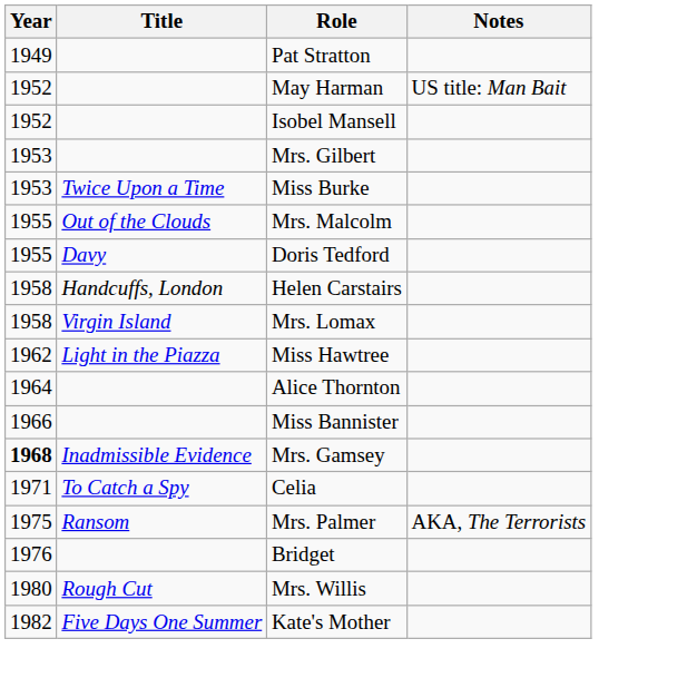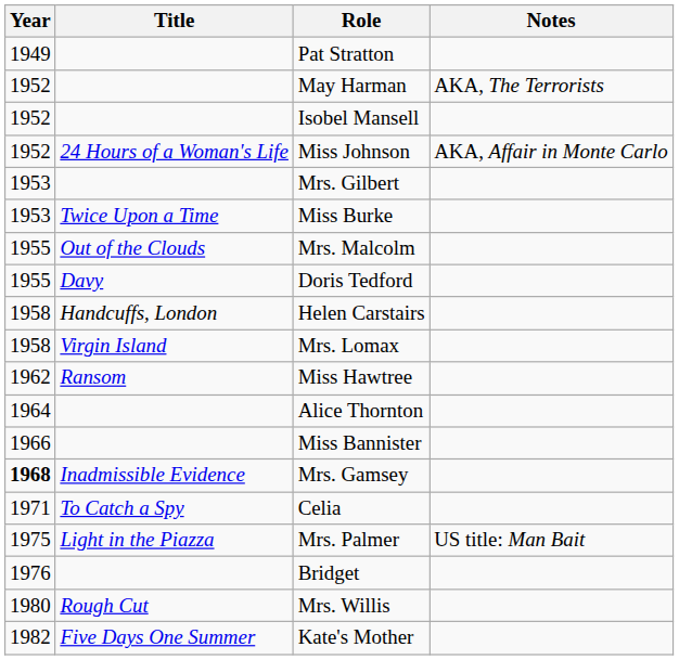 <table class="wikitable sortable">
 <tr>
 <th>Year</th>
 <th>Title</th>
 <th>Role</th>
 <th class="unsortable">Notes</th>
 </tr>
 <tr>
 <td>1949</td>
 <td><em></em></td>
 <td>Pat Stratton</td>
 <td></td>
 </tr>
 <tr>
 <td>1952</td>
 <td><em></em></td>
 <td>May Harman</td>
-<td>US title: <em>Man Bait</em></td>
+<td>AKA, <em>The Terrorists</em></td>
 </tr>
 <tr>
 <td>1952</td>
 <td><em></em></td>
 <td>Isobel Mansell</td>
 <td></td>
+</tr>
+<tr>
+<td>1952</td>
+<td><em><a href='#'>24 Hours of a Woman's Life</a></em></td>
+<td>Miss Johnson</td>
+<td>AKA, <em>Affair in Monte Carlo</em></td>
 </tr>
 <tr>
 <td>1953</td>
 <td><em></em></td>
 <td>Mrs. Gilbert</td>
 <td></td>
 </tr>
 <tr>
 <td>1953</td>
 <td><em><a href='#'>Twice Upon a Time</a></em></td>
 <td>Miss Burke</td>
 <td></td>
 </tr>
 <tr>
 <td>1955</td>
 <td><em><a href='#'>Out of the Clouds</a></em></td>
 <td>Mrs. Malcolm</td>
 <td></td>
 </tr>
 <tr>
 <td>1955</td>
 <td><em><a href='#'>Davy</a></em></td>
 <td>Doris Tedford</td>
 <td></td>
 </tr>
 <tr>
 <td>1958</td>
 <td><em>Handcuffs, London</em></td>
 <td>Helen Carstairs</td>
 <td></td>
 </tr>
 <tr>
 <td>1958</td>
 <td><em><a href='#'>Virgin Island</a></em></td>
 <td>Mrs. Lomax</td>
 <td></td>
 </tr>
 <tr>
 <td>1962</td>
-<td><em><a href='#'>Light in the Piazza</a></em></td>
+<td><em><a href='#'>Ransom</a></em></td>
 <td>Miss Hawtree</td>
 <td></td>
 </tr>
 <tr>
 <td>1964</td>
 <td><em></em></td>
 <td>Alice Thornton</td>
 <td></td>
 </tr>
 <tr>
 <td>1966</td>
 <td><em></em></td>
 <td>Miss Bannister</td>
 <td></td>
 </tr>
 <tr>
 <td><strong>1968</strong></td>
 <td><em><a href='#'>Inadmissible Evidence</a></em></td>
 <td>Mrs. Gamsey</td>
 <td></td>
 </tr>
 <tr>
 <td>1971</td>
 <td><em><a href='#'>To Catch a Spy</a></em></td>
 <td>Celia</td>
 <td></td>
 </tr>
 <tr>
 <td>1975</td>
-<td><em><a href='#'>Ransom</a></em></td>
+<td><em><a href='#'>Light in the Piazza</a></em></td>
 <td>Mrs. Palmer</td>
-<td>AKA, <em>The Terrorists</em></td>
+<td>US title: <em>Man Bait</em></td>
 </tr>
 <tr>
 <td>1976</td>
 <td><em></em></td>
 <td>Bridget</td>
 <td></td>
 </tr>
 <tr>
 <td>1980</td>
 <td><em><a href='#'>Rough Cut</a></em></td>
 <td>Mrs. Willis</td>
 <td></td>
 </tr>
 <tr>
 <td>1982</td>
 <td><em><a href='#'>Five Days One Summer</a></em></td>
 <td>Kate's Mother</td>
 <td></td>
 </tr>
 </table>
